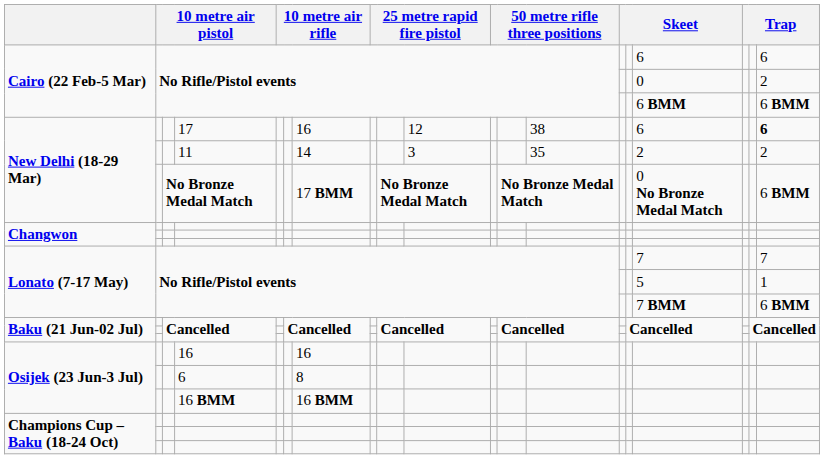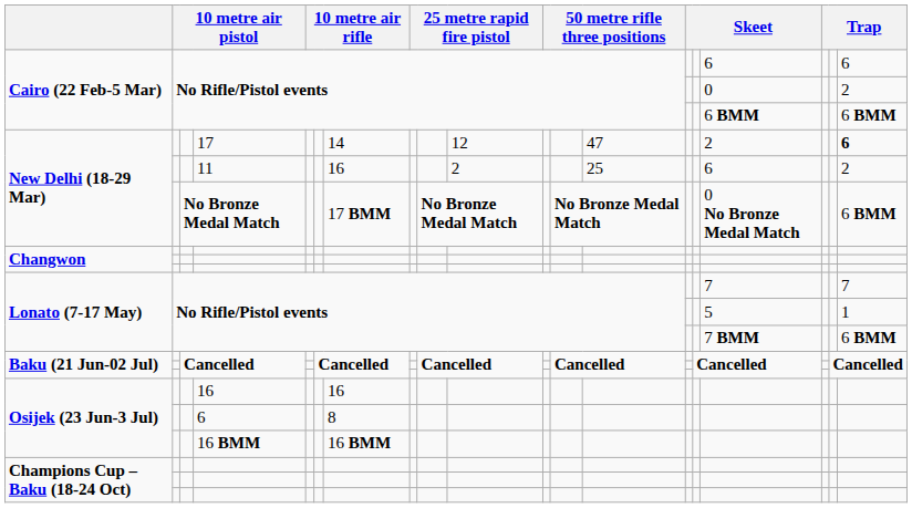 <table class="wikitable">
 <tr>
 <th></th>
 <th colspan="3"><a href='#'>10 metre air pistol</a></th>
 <th colspan="3"><a href='#'>10 metre air rifle</a></th>
 <th colspan="3"><a href='#'>25 metre rapid fire pistol</a></th>
 <th colspan="3"><a href='#'>50 metre rifle three positions</a></th>
 <th colspan="3"><a href='#'>Skeet</a></th>
 <th colspan="3"><a href='#'>Trap</a></th>
 </tr>
 <tr>
 <td rowspan="3"><strong><a href='#'>Cairo</a> </strong> <strong>(22 Feb-5 Mar)</strong></td>
 <td colspan="12" rowspan="3"><strong>No Rifle/Pistol events</strong></td>
 <td></td>
 <td></td>
 <td>6</td>
 <td></td>
 <td></td>
 <td>6</td>
 </tr>
 <tr>
 <td></td>
 <td></td>
 <td>0</td>
 <td></td>
 <td></td>
 <td>2</td>
 </tr>
 <tr>
 <td></td>
 <td></td>
 <td>6 <strong>BMM</strong></td>
 <td></td>
 <td></td>
 <td>6 <strong>BMM</strong></td>
 </tr>
 <tr>
 <td rowspan="3"><strong><a href='#'>New Delhi</a></strong> <strong> (18-29 Mar)</strong><br></td>
 <td></td>
 <td></td>
 <td>17</td>
 <td></td>
 <td></td>
-<td>16</td>
+<td>14</td>
 <td></td>
 <td></td>
 <td>12</td>
 <td></td>
 <td></td>
-<td>38</td>
+<td>47</td>
 <td></td>
 <td></td>
-<td>6</td>
+<td>2</td>
 <td></td>
 <td></td>
 <td><strong>6</strong></td>
 </tr>
 <tr>
 <td></td>
 <td></td>
 <td>11</td>
 <td></td>
 <td></td>
-<td>14</td>
-<td></td>
-<td></td>
-<td>3</td>
-<td></td>
-<td></td>
-<td>35</td>
+<td>16</td>
 <td></td>
 <td></td>
 <td>2</td>
+<td></td>
+<td></td>
+<td>25</td>
+<td></td>
+<td></td>
+<td>6</td>
 <td></td>
 <td></td>
 <td>2</td>
 </tr>
 <tr>
 <td></td>
 <td colspan="2"><strong>No Bronze Medal Match</strong></td>
 <td></td>
 <td></td>
 <td>17 <strong>BMM</strong></td>
 <td></td>
 <td colspan="2"><strong>No Bronze Medal Match</strong></td>
 <td></td>
 <td colspan="2"><strong>No Bronze Medal Match</strong></td>
 <td></td>
 <td></td>
 <td>0<br><strong>No Bronze Medal Match</strong></td>
 <td></td>
 <td></td>
 <td>6 <strong>BMM</strong></td>
 </tr>
 <tr>
 <td rowspan="3"><strong><a href='#'>Changwon</a></strong> <strong></strong></td>
 <td></td>
 <td></td>
 <td></td>
 <td></td>
 <td></td>
 <td></td>
 <td></td>
 <td></td>
 <td></td>
 <td></td>
 <td></td>
 <td></td>
 <td></td>
 <td></td>
 <td></td>
 <td></td>
 <td></td>
 <td></td>
 </tr>
 <tr>
 <td></td>
 <td></td>
 <td></td>
 <td></td>
 <td></td>
 <td></td>
 <td></td>
 <td></td>
 <td></td>
 <td></td>
 <td></td>
 <td></td>
 <td></td>
 <td></td>
 <td></td>
 <td></td>
 <td></td>
 <td></td>
 </tr>
 <tr>
 <td></td>
 <td></td>
 <td></td>
 <td></td>
 <td></td>
 <td></td>
 <td></td>
 <td></td>
 <td></td>
 <td></td>
 <td></td>
 <td></td>
 <td></td>
 <td></td>
 <td></td>
 <td></td>
 <td></td>
 <td></td>
 </tr>
 <tr>
 <td rowspan="3"><strong><a href='#'>Lonato</a></strong> <strong> (7-17 May)</strong></td>
 <td colspan="12" rowspan="3"><strong>No Rifle/Pistol events</strong></td>
 <td></td>
 <td></td>
 <td>7</td>
 <td></td>
 <td></td>
 <td>7</td>
 </tr>
 <tr>
 <td></td>
 <td></td>
 <td>5</td>
 <td></td>
 <td></td>
 <td>1</td>
 </tr>
 <tr>
 <td></td>
 <td></td>
 <td>7 <strong>BMM</strong></td>
 <td></td>
 <td></td>
 <td>6 <strong>BMM</strong></td>
 </tr>
 <tr>
 <td rowspan="3"><strong><a href='#'>Baku</a>  (21 Jun-02 Jul)</strong></td>
 <td></td>
 <td colspan="2" rowspan="3"><strong>Cancelled</strong></td>
 <td></td>
 <td colspan="2" rowspan="3"><strong>Cancelled</strong></td>
 <td></td>
 <td colspan="2" rowspan="3"><strong>Cancelled</strong></td>
 <td></td>
 <td colspan="2" rowspan="3"><strong>Cancelled</strong></td>
 <td></td>
 <td colspan="2" rowspan="3"><strong>Cancelled</strong></td>
 <td></td>
 <td colspan="2" rowspan="3"><strong>Cancelled</strong></td>
 </tr>
 <tr>
 <td></td>
 <td></td>
 <td></td>
 <td></td>
 <td></td>
 <td></td>
 </tr>
 <tr>
 <td></td>
 <td></td>
 <td></td>
 <td></td>
 <td></td>
 <td></td>
 </tr>
 <tr>
 <td rowspan="3"><strong><a href='#'>Osijek</a>  (23 Jun-3 Jul) </strong></td>
 <td></td>
 <td></td>
 <td>16</td>
 <td></td>
 <td></td>
 <td>16</td>
 <td></td>
 <td></td>
 <td></td>
 <td></td>
 <td></td>
 <td></td>
 <td></td>
 <td></td>
 <td></td>
 <td></td>
 <td></td>
 <td></td>
 </tr>
 <tr>
 <td></td>
 <td></td>
 <td>6</td>
 <td></td>
 <td></td>
 <td>8</td>
 <td></td>
 <td></td>
 <td></td>
 <td></td>
 <td></td>
 <td></td>
 <td></td>
 <td></td>
 <td></td>
 <td></td>
 <td></td>
 <td></td>
 </tr>
 <tr>
 <td></td>
 <td></td>
 <td>16 <strong>BMM</strong></td>
 <td></td>
 <td></td>
 <td>16 <strong>BMM</strong></td>
 <td></td>
 <td></td>
 <td></td>
 <td></td>
 <td></td>
 <td></td>
 <td></td>
 <td></td>
 <td></td>
 <td></td>
 <td></td>
 <td></td>
 </tr>
 <tr>
 <td rowspan="3"><strong>Champions Cup – <a href='#'>Baku</a>  (18-24 Oct)</strong></td>
 <td></td>
 <td></td>
 <td></td>
 <td></td>
 <td></td>
 <td></td>
 <td></td>
 <td></td>
 <td></td>
 <td></td>
 <td></td>
 <td></td>
 <td></td>
 <td></td>
 <td></td>
 <td></td>
 <td></td>
 <td></td>
 </tr>
 <tr>
 <td></td>
 <td></td>
 <td></td>
 <td></td>
 <td></td>
 <td></td>
 <td></td>
 <td></td>
 <td></td>
 <td></td>
 <td></td>
 <td></td>
 <td></td>
 <td></td>
 <td></td>
 <td></td>
 <td></td>
 <td></td>
 </tr>
 <tr>
 <td></td>
 <td></td>
 <td></td>
 <td></td>
 <td></td>
 <td></td>
 <td></td>
 <td></td>
 <td></td>
 <td></td>
 <td></td>
 <td></td>
 <td></td>
 <td></td>
 <td></td>
 <td></td>
 <td></td>
 <td></td>
 </tr>
 </table>
